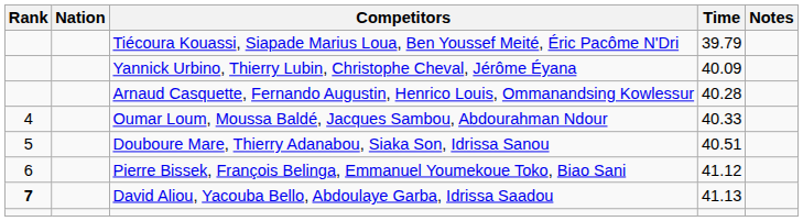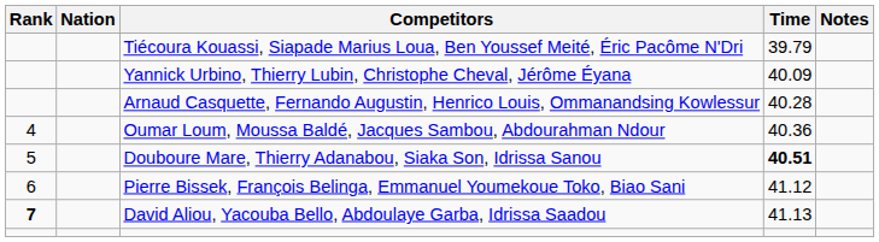 <table class="wikitable sortable" style="text-align:center; font-size:95%">
 <tr>
 <th>Rank</th>
 <th>Nation</th>
 <th>Competitors</th>
 <th>Time</th>
 <th>Notes</th>
 </tr>
 <tr>
 <td></td>
 <td align=left></td>
 <td align=left><a href='#'>Tiécoura Kouassi</a>, <a href='#'>Siapade Marius Loua</a>, <a href='#'>Ben Youssef Meité</a>, <a href='#'>Éric Pacôme N'Dri</a></td>
 <td>39.79</td>
 <td></td>
 </tr>
 <tr>
 <td></td>
 <td align=left></td>
 <td align=left><a href='#'>Yannick Urbino</a>, <a href='#'>Thierry Lubin</a>, <a href='#'>Christophe Cheval</a>, <a href='#'>Jérôme Éyana</a></td>
 <td>40.09</td>
 <td></td>
 </tr>
 <tr>
 <td></td>
 <td align=left></td>
 <td align=left><a href='#'>Arnaud Casquette</a>, <a href='#'>Fernando Augustin</a>, <a href='#'>Henrico Louis</a>, <a href='#'>Ommanandsing Kowlessur</a></td>
 <td>40.28</td>
 <td></td>
 </tr>
 <tr>
 <td>4</td>
 <td align=left></td>
 <td align=left><a href='#'>Oumar Loum</a>, <a href='#'>Moussa Baldé</a>, <a href='#'>Jacques Sambou</a>, <a href='#'>Abdourahman Ndour</a></td>
-<td>40.33</td>
+<td>40.36</td>
 <td></td>
 </tr>
 <tr>
 <td>5</td>
 <td align=left></td>
 <td align=left><a href='#'>Douboure Mare</a>, <a href='#'>Thierry Adanabou</a>, <a href='#'>Siaka Son</a>, <a href='#'>Idrissa Sanou</a></td>
-<td>40.51</td>
+<td><strong>40.51</strong></td>
 <td></td>
 </tr>
 <tr>
 <td>6</td>
 <td align=left></td>
 <td align=left><a href='#'>Pierre Bissek</a>, <a href='#'>François Belinga</a>, <a href='#'>Emmanuel Youmekoue Toko</a>, <a href='#'>Biao Sani</a></td>
 <td>41.12</td>
 <td></td>
 </tr>
 <tr>
 <td><strong>7</strong></td>
 <td align=left></td>
 <td align=left><a href='#'>David Aliou</a>, <a href='#'>Yacouba Bello</a>, <a href='#'>Abdoulaye Garba</a>, <a href='#'>Idrissa Saadou</a></td>
 <td>41.13</td>
 <td></td>
 </tr>
 <tr>
 <td></td>
 <td align=left></td>
 <td align=left></td>
 <td></td>
 <td></td>
 </tr>
 </table>
